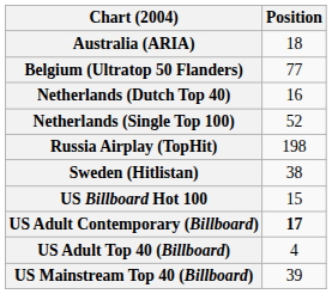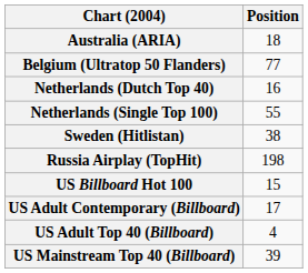 <table class="wikitable sortable plainrowheaders" style="text-align:center">
 <tr>
 <th scope="col">Chart (2004)</th>
 <th scope="col">Position</th>
 </tr>
 <tr>
 <th scope="row">Australia (ARIA)</th>
 <td>18</td>
 </tr>
 <tr>
 <th scope="row">Belgium (Ultratop 50 Flanders)</th>
 <td>77</td>
 </tr>
 <tr>
 <th scope="row">Netherlands (Dutch Top 40)</th>
 <td>16</td>
 </tr>
 <tr>
 <th scope="row">Netherlands (Single Top 100)</th>
-<td>52</td>
+<td>55</td>
+</tr>
+<tr>
+<th scope="row">Sweden (Hitlistan)</th>
+<td>38</td>
 </tr>
 <tr>
 <th scope="row">Russia Airplay (TopHit)</th>
 <td>198</td>
-</tr>
-<tr>
-<th scope="row">Sweden (Hitlistan)</th>
-<td>38</td>
 </tr>
 <tr>
 <th scope="row">US <em>Billboard</em> Hot 100</th>
 <td>15</td>
 </tr>
 <tr>
 <th scope="row">US Adult Contemporary (<em>Billboard</em>)</th>
-<td><strong>17</strong></td>
+<td>17</td>
 </tr>
 <tr>
 <th scope="row">US Adult Top 40 (<em>Billboard</em>)</th>
 <td>4</td>
 </tr>
 <tr>
 <th scope="row">US Mainstream Top 40 (<em>Billboard</em>)</th>
 <td>39</td>
 </tr>
 </table>
